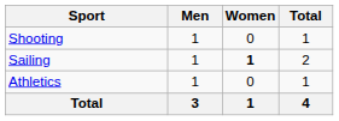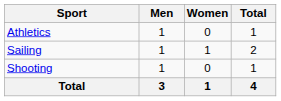 <table class="wikitable sortable" style="text-align:center;">
 <tr>
 <th width=180>Sport</th>
 <th width=55>Men</th>
 <th width=55>Women</th>
 <th width=55>Total</th>
 </tr>
 <tr>
-<td align=left><a href='#'>Shooting</a></td>
+<td align=left><a href='#'>Athletics</a></td>
 <td>1</td>
 <td>0</td>
 <td>1</td>
 </tr>
 <tr>
 <td align=left><a href='#'>Sailing</a></td>
 <td>1</td>
-<td><strong>1</strong></td>
+<td>1</td>
 <td>2</td>
 </tr>
 <tr>
-<td align=left><a href='#'>Athletics</a></td>
+<td align=left><a href='#'>Shooting</a></td>
 <td>1</td>
 <td>0</td>
 <td>1</td>
 </tr>
 <tr>
 <th>Total</th>
 <th>3</th>
 <th>1</th>
 <th>4</th>
 </tr>
 </table>
